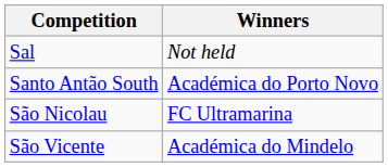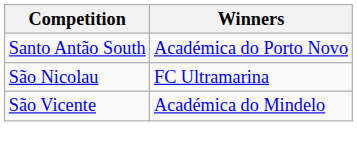 <table class="wikitable">
 <tr>
 <th>Competition</th>
 <th>Winners</th>
-</tr>
-<tr>
-<td><a href='#'>Sal</a></td>
-<td><em>Not held</em></td>
 </tr>
 <tr>
 <td><a href='#'>Santo Antão South</a></td>
 <td><a href='#'>Académica do Porto Novo</a></td>
 </tr>
 <tr>
 <td><a href='#'>São Nicolau</a></td>
 <td><a href='#'>FC Ultramarina</a></td>
 </tr>
 <tr>
 <td><a href='#'>São Vicente</a></td>
 <td><a href='#'>Académica do Mindelo</a></td>
 </tr>
 </table>
